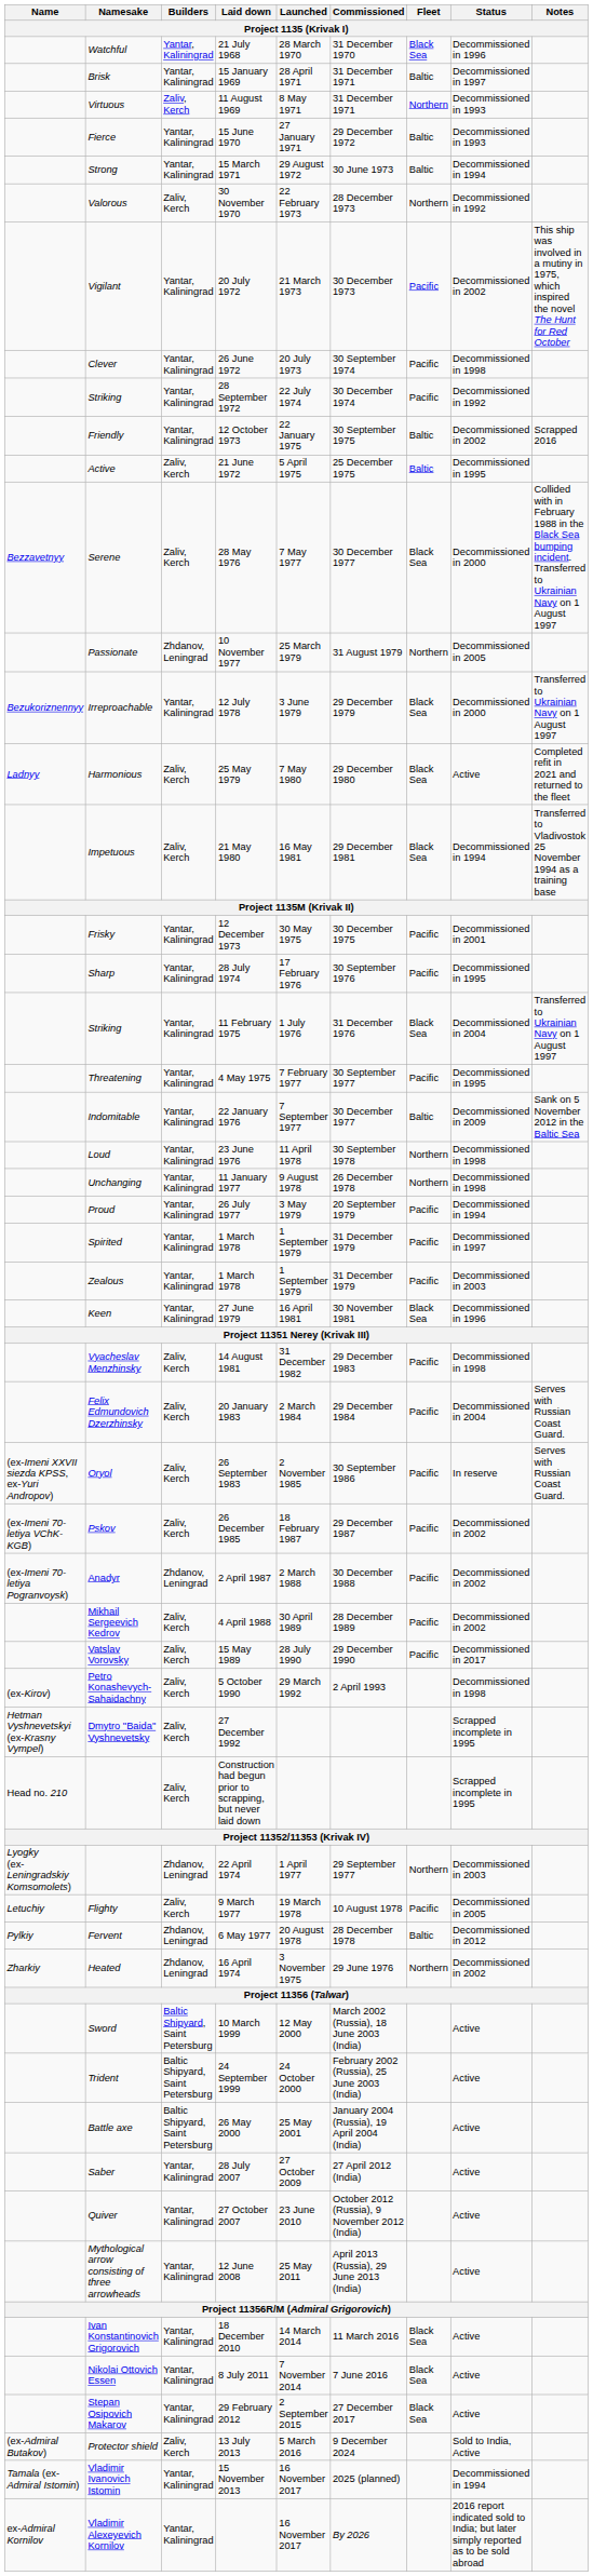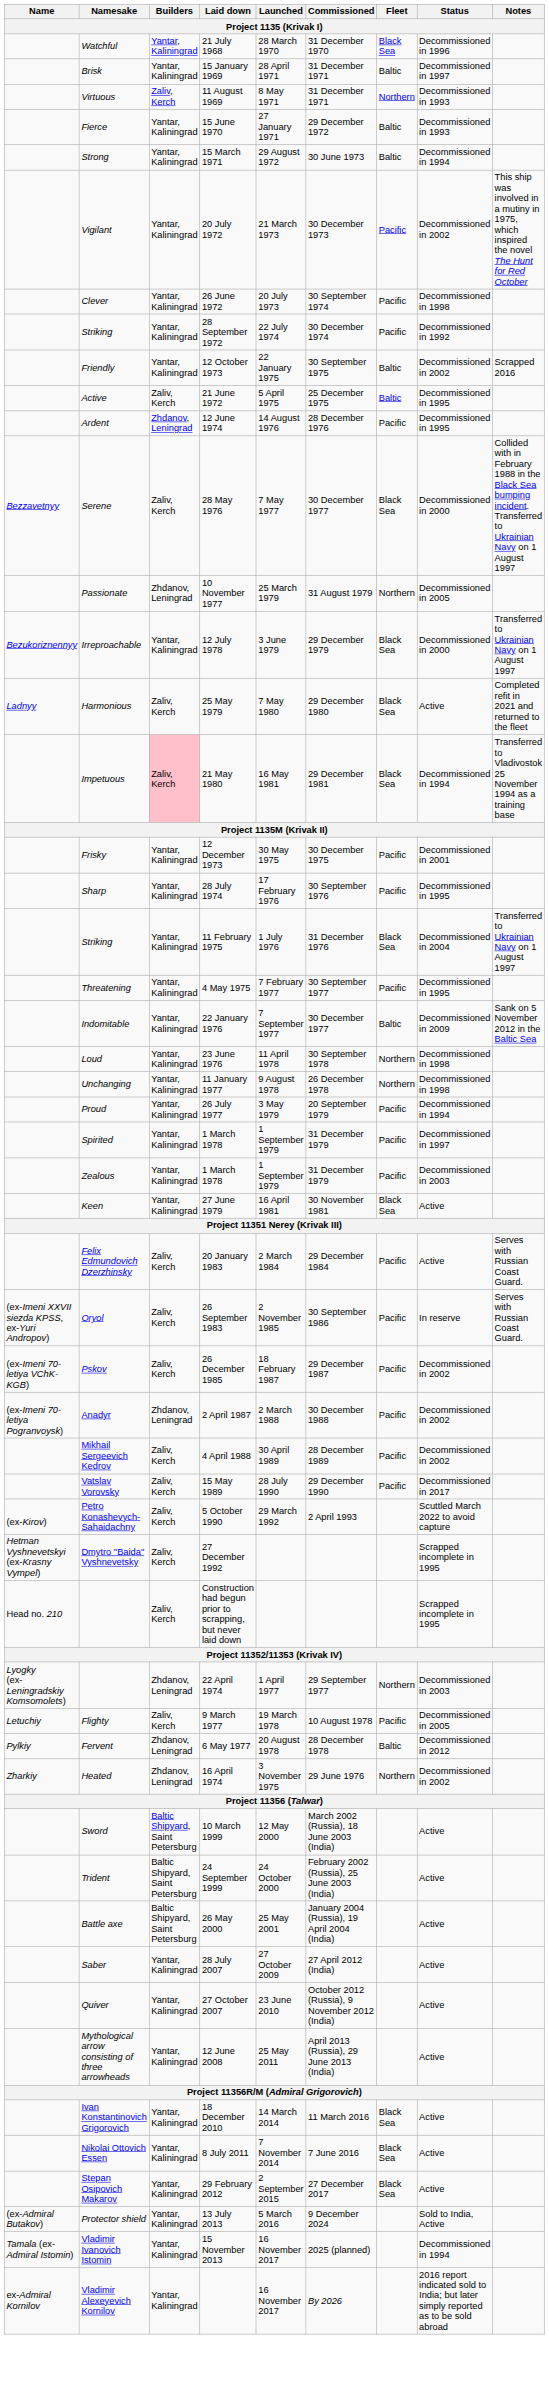 <table class="wikitable">
 <tr>
 <th>Name</th>
 <th>Namesake</th>
 <th>Builders</th>
 <th>Laid down</th>
 <th>Launched</th>
 <th>Commissioned</th>
 <th>Fleet</th>
 <th>Status</th>
 <th>Notes</th>
 </tr>
 <tr>
 <th colspan="9">Project 1135 (Krivak I)</th>
 </tr>
 <tr>
 <td></td>
 <td><em>Watchful</em></td>
 <td><a href='#'>Yantar</a>, <a href='#'>Kaliningrad</a></td>
 <td>21 July 1968</td>
 <td>28 March 1970</td>
 <td>31 December 1970</td>
 <td><a href='#'>Black Sea</a></td>
 <td>Decommissioned in 1996</td>
 <td></td>
 </tr>
 <tr>
 <td></td>
 <td><em>Brisk</em></td>
 <td>Yantar, Kaliningrad</td>
 <td>15 January 1969</td>
 <td>28 April 1971</td>
 <td>31 December 1971</td>
 <td>Baltic</td>
 <td>Decommissioned in 1997</td>
 <td></td>
 </tr>
 <tr>
 <td></td>
 <td><em>Virtuous</em></td>
 <td><a href='#'>Zaliv</a>, <a href='#'>Kerch</a></td>
 <td>11 August 1969</td>
 <td>8 May 1971</td>
 <td>31 December 1971</td>
 <td><a href='#'>Northern</a></td>
 <td>Decommissioned in 1993</td>
 <td></td>
 </tr>
 <tr>
 <td></td>
 <td><em>Fierce</em></td>
 <td>Yantar, Kaliningrad</td>
 <td>15 June 1970</td>
 <td>27 January 1971</td>
 <td>29 December 1972</td>
 <td>Baltic</td>
 <td>Decommissioned in 1993</td>
 <td></td>
 </tr>
 <tr>
 <td></td>
 <td><em>Strong</em></td>
 <td>Yantar, Kaliningrad</td>
 <td>15 March 1971</td>
 <td>29 August 1972</td>
 <td>30 June 1973</td>
 <td>Baltic</td>
 <td>Decommissioned in 1994</td>
 <td></td>
 </tr>
 <tr>
 <td></td>
-<td><em>Valorous</em></td>
-<td>Zaliv, Kerch</td>
-<td>30 November 1970</td>
-<td>22 February 1973</td>
-<td>28 December 1973</td>
-<td>Northern</td>
-<td>Decommissioned in 1992</td>
-<td></td>
-</tr>
-<tr>
-<td></td>
 <td><em>Vigilant</em></td>
 <td>Yantar, Kaliningrad</td>
 <td>20 July 1972</td>
 <td>21 March 1973</td>
 <td>30 December 1973</td>
 <td><a href='#'>Pacific</a></td>
 <td>Decommissioned in 2002</td>
 <td>This ship was involved in a mutiny in 1975, which inspired the novel <em><a href='#'>The Hunt for Red October</a></em></td>
 </tr>
 <tr>
 <td></td>
 <td><em>Clever</em></td>
 <td>Yantar, Kaliningrad</td>
 <td>26 June 1972</td>
 <td>20 July 1973</td>
 <td>30 September 1974</td>
 <td>Pacific</td>
 <td>Decommissioned in 1998</td>
 <td></td>
 </tr>
 <tr>
 <td></td>
 <td><em>Striking</em></td>
 <td>Yantar, Kaliningrad</td>
 <td>28 September 1972</td>
 <td>22 July 1974</td>
 <td>30 December 1974</td>
 <td>Pacific</td>
 <td>Decommissioned in 1992</td>
 <td></td>
 </tr>
 <tr>
 <td></td>
 <td><em>Friendly</em></td>
 <td>Yantar, Kaliningrad</td>
 <td>12 October 1973</td>
 <td>22 January 1975</td>
 <td>30 September 1975</td>
 <td>Baltic</td>
 <td>Decommissioned in 2002</td>
 <td>Scrapped 2016</td>
 </tr>
 <tr>
 <td></td>
 <td><em>Active</em></td>
 <td>Zaliv, Kerch</td>
 <td>21 June 1972</td>
 <td>5 April 1975</td>
 <td>25 December 1975</td>
 <td><a href='#'>Baltic</a></td>
 <td>Decommissioned in 1995</td>
 <td></td>
 </tr>
 <tr>
+<td></td>
+<td><em>Ardent</em></td>
+<td><a href='#'>Zhdanov</a>, <a href='#'>Leningrad</a></td>
+<td>12 June 1974</td>
+<td>14 August 1976</td>
+<td>28 December 1976</td>
+<td>Pacific</td>
+<td>Decommissioned in 1995</td>
+<td></td>
+</tr>
+<tr>
 <td><em><a href='#'>Bezzavetnyy</a></em></td>
 <td><em>Serene</em></td>
 <td>Zaliv, Kerch</td>
 <td>28 May 1976</td>
 <td>7 May 1977</td>
 <td>30 December 1977</td>
 <td>Black Sea</td>
 <td>Decommissioned in 2000</td>
 <td>Collided with  in February 1988 in the <a href='#'>Black Sea bumping incident</a>. Transferred to <a href='#'>Ukrainian Navy</a> on 1 August 1997</td>
 </tr>
 <tr>
 <td></td>
 <td><em>Passionate</em></td>
 <td>Zhdanov, Leningrad</td>
 <td>10 November 1977</td>
 <td>25 March 1979</td>
 <td>31 August 1979</td>
 <td>Northern</td>
 <td>Decommissioned in 2005</td>
 <td></td>
 </tr>
 <tr>
 <td><em><a href='#'>Bezukoriznennyy</a></em></td>
 <td><em>Irreproachable</em></td>
 <td>Yantar, Kaliningrad</td>
 <td>12 July 1978</td>
 <td>3 June 1979</td>
 <td>29 December 1979</td>
 <td>Black Sea</td>
 <td>Decommissioned in 2000</td>
 <td>Transferred to <a href='#'>Ukrainian Navy</a> on 1 August 1997</td>
 </tr>
 <tr>
 <td><em><a href='#'>Ladnyy</a></em></td>
 <td><em>Harmonious</em></td>
 <td>Zaliv, Kerch</td>
 <td>25 May 1979</td>
 <td>7 May 1980</td>
 <td>29 December 1980</td>
 <td>Black Sea</td>
 <td>Active</td>
 <td>Completed refit in 2021 and returned to the fleet</td>
 </tr>
 <tr>
 <td></td>
 <td><em>Impetuous</em></td>
-<td>Zaliv, Kerch</td>
+<td style="background: pink;">Zaliv, Kerch</td>
 <td>21 May 1980</td>
 <td>16 May 1981</td>
 <td>29 December 1981</td>
 <td>Black Sea</td>
 <td>Decommissioned in 1994</td>
 <td>Transferred to Vladivostok 25 November 1994 as a training base</td>
 </tr>
 <tr>
 <th colspan="9">Project 1135M (Krivak II)</th>
 </tr>
 <tr>
 <td></td>
 <td><em>Frisky</em></td>
 <td>Yantar, Kaliningrad</td>
 <td>12 December 1973</td>
 <td>30 May 1975</td>
 <td>30 December 1975</td>
 <td>Pacific</td>
 <td>Decommissioned in 2001</td>
 <td></td>
 </tr>
 <tr>
 <td></td>
 <td><em>Sharp</em></td>
 <td>Yantar, Kaliningrad</td>
 <td>28 July 1974</td>
 <td>17 February 1976</td>
 <td>30 September 1976</td>
 <td>Pacific</td>
 <td>Decommissioned in 1995</td>
 <td></td>
 </tr>
 <tr>
 <td></td>
 <td><em>Striking</em></td>
 <td>Yantar, Kaliningrad</td>
 <td>11 February 1975</td>
 <td>1 July 1976</td>
 <td>31 December 1976</td>
 <td>Black Sea</td>
 <td>Decommissioned in 2004</td>
 <td>Transferred to <a href='#'>Ukrainian Navy</a> on 1 August 1997</td>
 </tr>
 <tr>
 <td></td>
 <td><em>Threatening</em></td>
 <td>Yantar, Kaliningrad</td>
 <td>4 May 1975</td>
 <td>7 February 1977</td>
 <td>30 September 1977</td>
 <td>Pacific</td>
 <td>Decommissioned in 1995</td>
 <td></td>
 </tr>
 <tr>
 <td></td>
 <td><em>Indomitable</em></td>
 <td>Yantar, Kaliningrad</td>
 <td>22 January 1976</td>
 <td>7 September 1977</td>
 <td>30 December 1977</td>
 <td>Baltic</td>
 <td>Decommissioned in 2009</td>
 <td>Sank on 5 November 2012 in the <a href='#'>Baltic Sea</a></td>
 </tr>
 <tr>
 <td></td>
 <td><em>Loud</em></td>
 <td>Yantar, Kaliningrad</td>
 <td>23 June 1976</td>
 <td>11 April 1978</td>
 <td>30 September 1978</td>
 <td>Northern</td>
 <td>Decommissioned in 1998</td>
 <td></td>
 </tr>
 <tr>
 <td></td>
 <td><em>Unchanging</em></td>
 <td>Yantar, Kaliningrad</td>
 <td>11 January 1977</td>
 <td>9 August 1978</td>
 <td>26 December 1978</td>
 <td>Northern</td>
 <td>Decommissioned in 1998</td>
 <td></td>
 </tr>
 <tr>
 <td></td>
 <td><em>Proud</em></td>
 <td>Yantar, Kaliningrad</td>
 <td>26 July 1977</td>
 <td>3 May 1979</td>
 <td>20 September 1979</td>
 <td>Pacific</td>
 <td>Decommissioned in 1994</td>
 <td></td>
 </tr>
 <tr>
 <td></td>
 <td><em>Spirited</em></td>
 <td>Yantar, Kaliningrad</td>
 <td>1 March 1978</td>
 <td>1 September 1979</td>
 <td>31 December 1979</td>
 <td>Pacific</td>
 <td>Decommissioned in 1997</td>
 <td></td>
 </tr>
 <tr>
 <td></td>
 <td><em>Zealous</em></td>
 <td>Yantar, Kaliningrad</td>
 <td>1 March 1978</td>
 <td>1 September 1979</td>
 <td>31 December 1979</td>
 <td>Pacific</td>
 <td>Decommissioned in 2003</td>
 <td></td>
 </tr>
 <tr>
 <td></td>
 <td><em>Keen</em></td>
 <td>Yantar, Kaliningrad</td>
 <td>27 June 1979</td>
 <td>16 April 1981</td>
 <td>30 November 1981</td>
 <td>Black Sea</td>
-<td>Decommissioned in 1996</td>
+<td>Active</td>
 <td></td>
 </tr>
 <tr>
 <th colspan="9">Project 11351 Nerey (Krivak III)</th>
-</tr>
-<tr>
-<td></td>
-<td><em><a href='#'>Vyacheslav Menzhinsky</a></em></td>
-<td>Zaliv, Kerch</td>
-<td>14 August 1981</td>
-<td>31 December 1982</td>
-<td>29 December 1983</td>
-<td>Pacific</td>
-<td>Decommissioned in 1998</td>
-<td></td>
 </tr>
 <tr>
 <td></td>
 <td><em><a href='#'>Felix Edmundovich Dzerzhinsky</a></em></td>
 <td>Zaliv, Kerch</td>
 <td>20 January 1983</td>
 <td>2 March 1984</td>
 <td>29 December 1984</td>
 <td>Pacific</td>
-<td>Decommissioned in 2004</td>
+<td>Active</td>
 <td>Serves with Russian Coast Guard.</td>
 </tr>
 <tr>
 <td> <br> (ex-<em>Imeni XXVII siezda KPSS</em>, ex-<em>Yuri Andropov</em>)</td>
 <td><em><a href='#'>Oryol</a></em></td>
 <td>Zaliv, Kerch</td>
 <td>26 September 1983</td>
 <td>2 November 1985</td>
 <td>30 September 1986</td>
 <td>Pacific</td>
 <td>In reserve</td>
 <td>Serves with Russian Coast Guard.</td>
 </tr>
 <tr>
 <td> <br> (ex-<em>Imeni 70-letiya VChK-KGB</em>)</td>
 <td><em><a href='#'>Pskov</a></em></td>
 <td>Zaliv, Kerch</td>
 <td>26 December 1985</td>
 <td>18 February 1987</td>
 <td>29 December 1987</td>
 <td>Pacific</td>
 <td>Decommissioned in 2002</td>
 <td></td>
 </tr>
 <tr>
 <td> <br> (ex-<em>Imeni 70-letiya Pogranvoysk</em>)</td>
 <td><a href='#'>Anadyr</a></td>
 <td>Zhdanov, Leningrad</td>
 <td>2 April 1987</td>
 <td>2 March 1988</td>
 <td>30 December 1988</td>
 <td>Pacific</td>
 <td>Decommissioned in 2002</td>
 <td></td>
 </tr>
 <tr>
 <td></td>
 <td><a href='#'>Mikhail Sergeevich Kedrov</a></td>
 <td>Zaliv, Kerch</td>
 <td>4 April 1988</td>
 <td>30 April 1989</td>
 <td>28 December 1989</td>
 <td>Pacific</td>
 <td>Decommissioned in 2002</td>
 <td></td>
 </tr>
 <tr>
 <td></td>
 <td><a href='#'>Vatslav Vorovsky</a></td>
 <td>Zaliv, Kerch</td>
 <td>15 May 1989</td>
 <td>28 July 1990</td>
 <td>29 December 1990</td>
 <td>Pacific</td>
 <td>Decommissioned in 2017</td>
 <td></td>
 </tr>
 <tr>
 <td> <br> (ex-<em>Kirov</em>)</td>
 <td><a href='#'>Petro Konashevych-Sahaidachny</a></td>
 <td>Zaliv, Kerch</td>
 <td>5 October 1990</td>
 <td>29 March 1992</td>
 <td>2 April 1993</td>
 <td></td>
-<td>Decommissioned in 1998</td>
+<td>Scuttled March 2022 to avoid capture</td>
 <td></td>
 </tr>
 <tr>
 <td><em>Hetman Vyshnevetskyi</em> <br> (ex-<em>Krasny Vympel</em>)</td>
 <td><a href='#'>Dmytro "Baida" Vyshnevetsky</a></td>
 <td>Zaliv, Kerch</td>
 <td>27 December 1992</td>
 <td></td>
 <td></td>
 <td></td>
 <td>Scrapped incomplete in 1995</td>
 <td></td>
 </tr>
 <tr>
 <td>Head no. <em>210</em></td>
 <td></td>
 <td>Zaliv, Kerch</td>
 <td>Construction had begun prior to scrapping, but never laid down</td>
 <td></td>
 <td></td>
 <td></td>
 <td>Scrapped incomplete in 1995</td>
 <td></td>
 </tr>
 <tr>
 <th colspan="9">Project 11352/11353 (Krivak IV)</th>
 </tr>
 <tr>
 <td><em>Lyogky</em> <br> (ex-<em>Leningradskiy Komsomolets</em>)</td>
 <td></td>
 <td>Zhdanov, Leningrad</td>
 <td>22 April 1974</td>
 <td>1 April 1977</td>
 <td>29 September 1977</td>
 <td>Northern</td>
 <td>Decommissioned in 2003</td>
 <td></td>
 </tr>
 <tr>
 <td><em>Letuchiy</em></td>
 <td><em>Flighty</em></td>
 <td>Zaliv, Kerch</td>
 <td>9 March 1977</td>
 <td>19 March 1978</td>
 <td>10 August 1978</td>
 <td>Pacific</td>
 <td>Decommissioned in 2005</td>
 <td></td>
 </tr>
 <tr>
 <td><em>Pylkiy</em></td>
 <td><em>Fervent</em></td>
 <td>Zhdanov, Leningrad</td>
 <td>6 May 1977</td>
 <td>20 August 1978</td>
 <td>28 December 1978</td>
 <td>Baltic</td>
 <td>Decommissioned in 2012</td>
 <td></td>
 </tr>
 <tr>
 <td><em>Zharkiy</em></td>
 <td><em>Heated</em></td>
 <td>Zhdanov, Leningrad</td>
 <td>16 April 1974</td>
 <td>3 November 1975</td>
 <td>29 June 1976</td>
 <td>Northern</td>
 <td>Decommissioned in 2002</td>
 <td></td>
 </tr>
 <tr>
 <th colspan="9">Project 11356 (<em>Talwar</em>)</th>
 </tr>
 <tr>
 <td></td>
 <td><em>Sword</em></td>
 <td><a href='#'>Baltic Shipyard</a>, Saint Petersburg</td>
 <td>10 March 1999</td>
 <td>12 May 2000</td>
 <td>March 2002 (Russia), 18 June 2003 (India)</td>
 <td></td>
 <td>Active</td>
 <td></td>
 </tr>
 <tr>
 <td></td>
 <td><em>Trident</em></td>
 <td>Baltic Shipyard, Saint Petersburg</td>
 <td>24 September 1999</td>
 <td>24 October 2000</td>
 <td>February 2002 (Russia), 25 June 2003 (India)</td>
 <td></td>
 <td>Active</td>
 <td></td>
 </tr>
 <tr>
 <td></td>
 <td><em>Battle axe</em></td>
 <td>Baltic Shipyard, Saint Petersburg</td>
 <td>26 May 2000</td>
 <td>25 May 2001</td>
 <td>January 2004 (Russia), 19 April 2004 (India)</td>
 <td></td>
 <td>Active</td>
 <td></td>
 </tr>
 <tr>
 <td></td>
 <td><em>Saber</em></td>
 <td>Yantar, Kaliningrad</td>
 <td>28 July 2007</td>
 <td>27 October 2009</td>
 <td>27 April 2012 (India)</td>
 <td></td>
 <td>Active</td>
 <td></td>
 </tr>
 <tr>
 <td></td>
 <td><em>Quiver</em></td>
 <td>Yantar, Kaliningrad</td>
 <td>27 October 2007</td>
 <td>23 June 2010</td>
 <td>October 2012 (Russia), 9 November 2012 (India)</td>
 <td></td>
 <td>Active</td>
 <td></td>
 </tr>
 <tr>
 <td></td>
 <td><em>Mythological arrow consisting of three arrowheads</em></td>
 <td>Yantar, Kaliningrad</td>
 <td>12 June 2008</td>
 <td>25 May 2011</td>
 <td>April 2013 (Russia), 29 June 2013 (India)</td>
 <td></td>
 <td>Active</td>
 <td></td>
 </tr>
 <tr>
 <th colspan="9">Project 11356R/M (<em>Admiral Grigorovich</em>)</th>
 </tr>
 <tr>
 <td></td>
 <td><a href='#'>Ivan Konstantinovich Grigorovich</a></td>
 <td>Yantar, Kaliningrad</td>
 <td>18 December 2010</td>
 <td>14 March 2014</td>
 <td>11 March 2016</td>
 <td>Black Sea</td>
 <td>Active</td>
 <td></td>
 </tr>
 <tr>
 <td></td>
 <td><a href='#'>Nikolai Ottovich Essen</a></td>
 <td>Yantar, Kaliningrad</td>
 <td>8 July 2011</td>
 <td>7 November 2014</td>
 <td>7 June 2016</td>
 <td>Black Sea</td>
 <td>Active</td>
 <td></td>
 </tr>
 <tr>
 <td></td>
 <td><a href='#'>Stepan Osipovich Makarov</a></td>
 <td>Yantar, Kaliningrad</td>
 <td>29 February 2012</td>
 <td>2 September 2015</td>
 <td>27 December 2017</td>
 <td>Black Sea</td>
 <td>Active</td>
 <td></td>
 </tr>
 <tr>
 <td> (ex-<em>Admiral Butakov</em>)</td>
 <td><em>Protector shield</em></td>
-<td>Zaliv, Kerch</td>
+<td>Yantar, Kaliningrad</td>
 <td>13 July 2013</td>
 <td>5 March 2016</td>
 <td>9 December 2024</td>
 <td></td>
 <td>Sold to India, Active</td>
 <td></td>
 </tr>
 <tr>
 <td><em>Tamala</em> (ex-<em>Admiral Istomin</em>)</td>
 <td><a href='#'>Vladimir Ivanovich Istomin</a></td>
 <td>Yantar, Kaliningrad</td>
 <td>15 November 2013</td>
 <td>16 November 2017</td>
 <td>2025 (planned)</td>
 <td></td>
 <td>Decommissioned in 1994</td>
 </tr>
 <tr>
 <td>ex-<em>Admiral Kornilov</em></td>
 <td><a href='#'>Vladimir Alexeyevich Kornilov</a></td>
 <td>Yantar, Kaliningrad</td>
 <td></td>
 <td>16 November 2017</td>
 <td><em>By 2026</em></td>
 <td></td>
 <td>2016 report indicated sold to India; but later simply reported as to be sold abroad</td>
 <td></td>
 </tr>
 </table>
